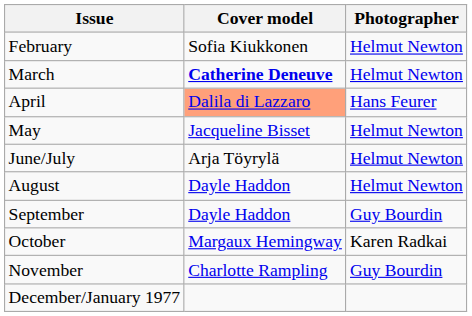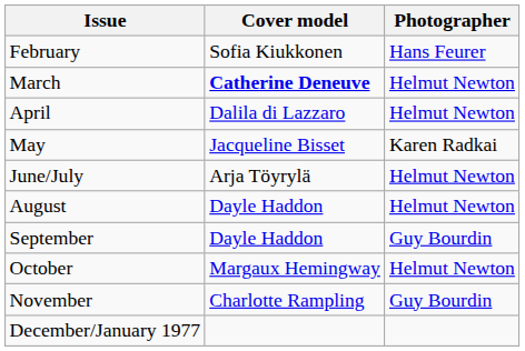 <table class="sortable wikitable">
 <tr>
 <th>Issue</th>
 <th>Cover model</th>
 <th>Photographer</th>
 </tr>
 <tr>
 <td>February</td>
 <td>Sofia Kiukkonen</td>
-<td><a href='#'>Helmut Newton</a></td>
+<td><a href='#'>Hans Feurer</a></td>
 </tr>
 <tr>
 <td>March</td>
 <td><strong><a href='#'>Catherine Deneuve</a></strong></td>
 <td><a href='#'>Helmut Newton</a></td>
 </tr>
 <tr>
 <td>April</td>
-<td style="background: lightsalmon;"><a href='#'>Dalila di Lazzaro</a></td>
-<td><a href='#'>Hans Feurer</a></td>
+<td><a href='#'>Dalila di Lazzaro</a></td>
+<td><a href='#'>Helmut Newton</a></td>
 </tr>
 <tr>
 <td>May</td>
 <td><a href='#'>Jacqueline Bisset</a></td>
-<td><a href='#'>Helmut Newton</a></td>
+<td>Karen Radkai</td>
 </tr>
 <tr>
 <td>June/July</td>
 <td>Arja Töyrylä</td>
 <td><a href='#'>Helmut Newton</a></td>
 </tr>
 <tr>
 <td>August</td>
 <td><a href='#'>Dayle Haddon</a></td>
 <td><a href='#'>Helmut Newton</a></td>
 </tr>
 <tr>
 <td>September</td>
 <td><a href='#'>Dayle Haddon</a></td>
 <td><a href='#'>Guy Bourdin</a></td>
 </tr>
 <tr>
 <td>October</td>
 <td><a href='#'>Margaux Hemingway</a></td>
-<td>Karen Radkai</td>
+<td><a href='#'>Helmut Newton</a></td>
 </tr>
 <tr>
 <td>November</td>
 <td><a href='#'>Charlotte Rampling</a></td>
 <td><a href='#'>Guy Bourdin</a></td>
 </tr>
 <tr>
 <td>December/January 1977</td>
 <td></td>
 <td></td>
 </tr>
 </table>
